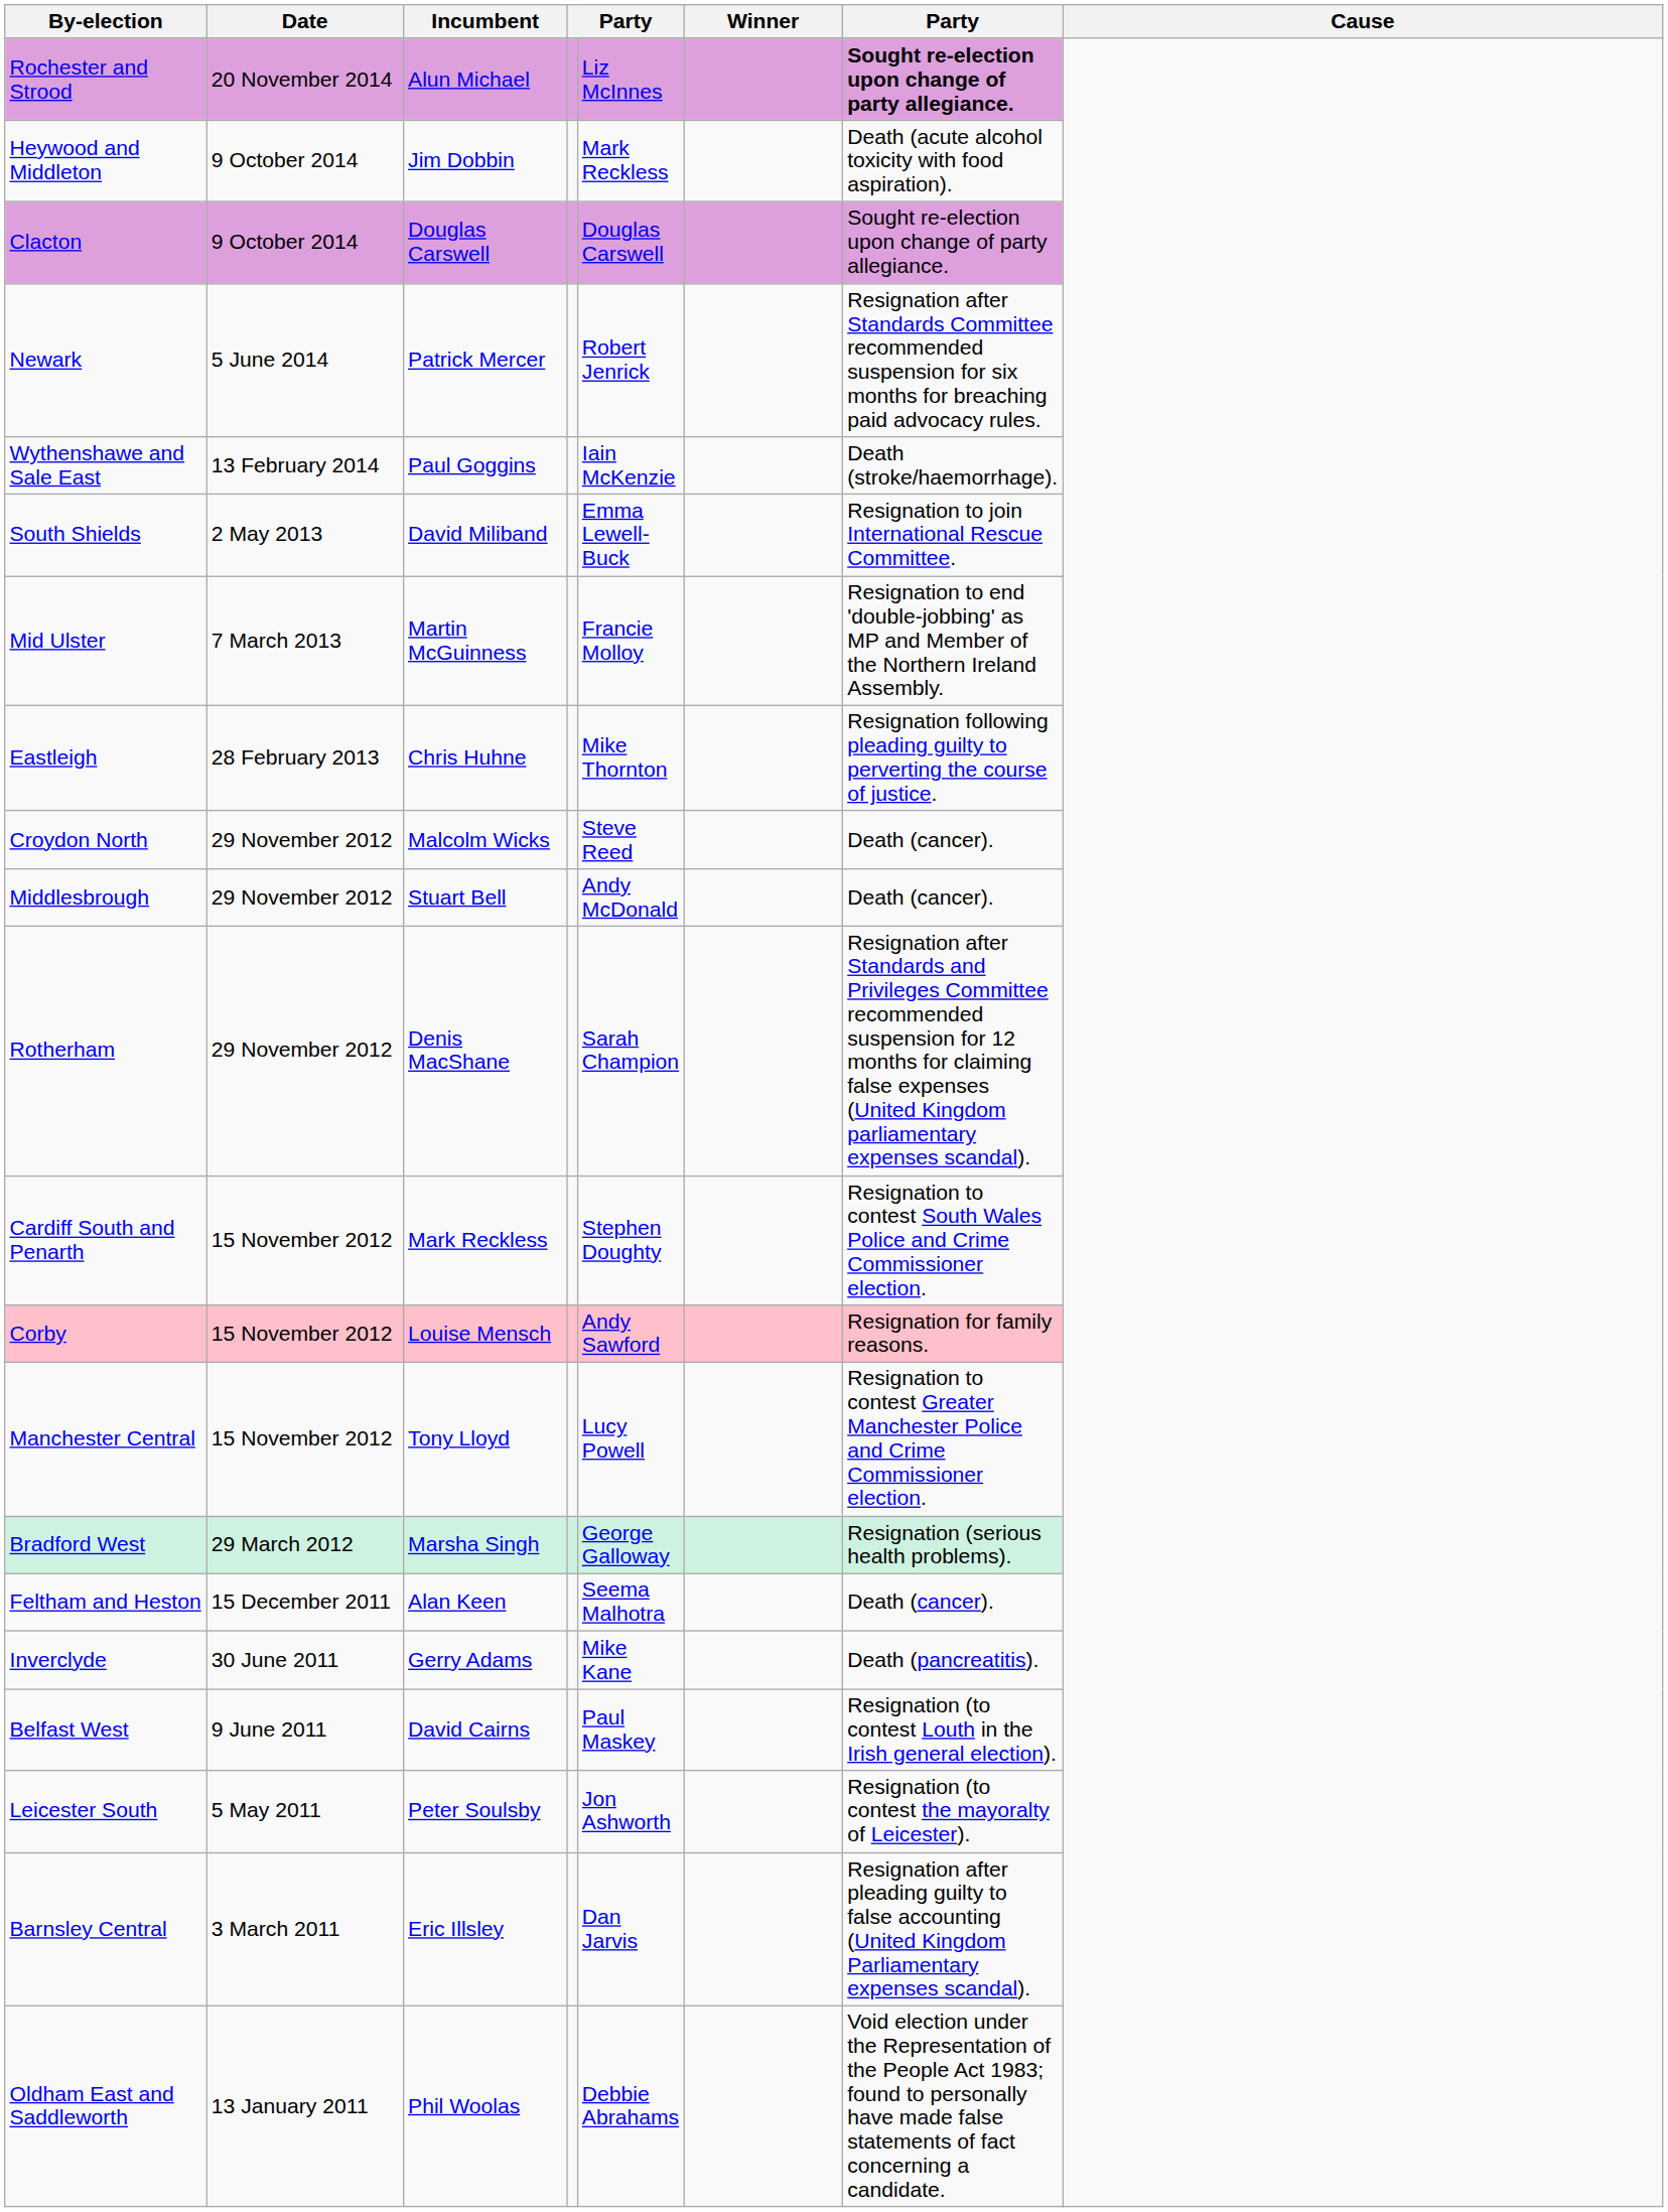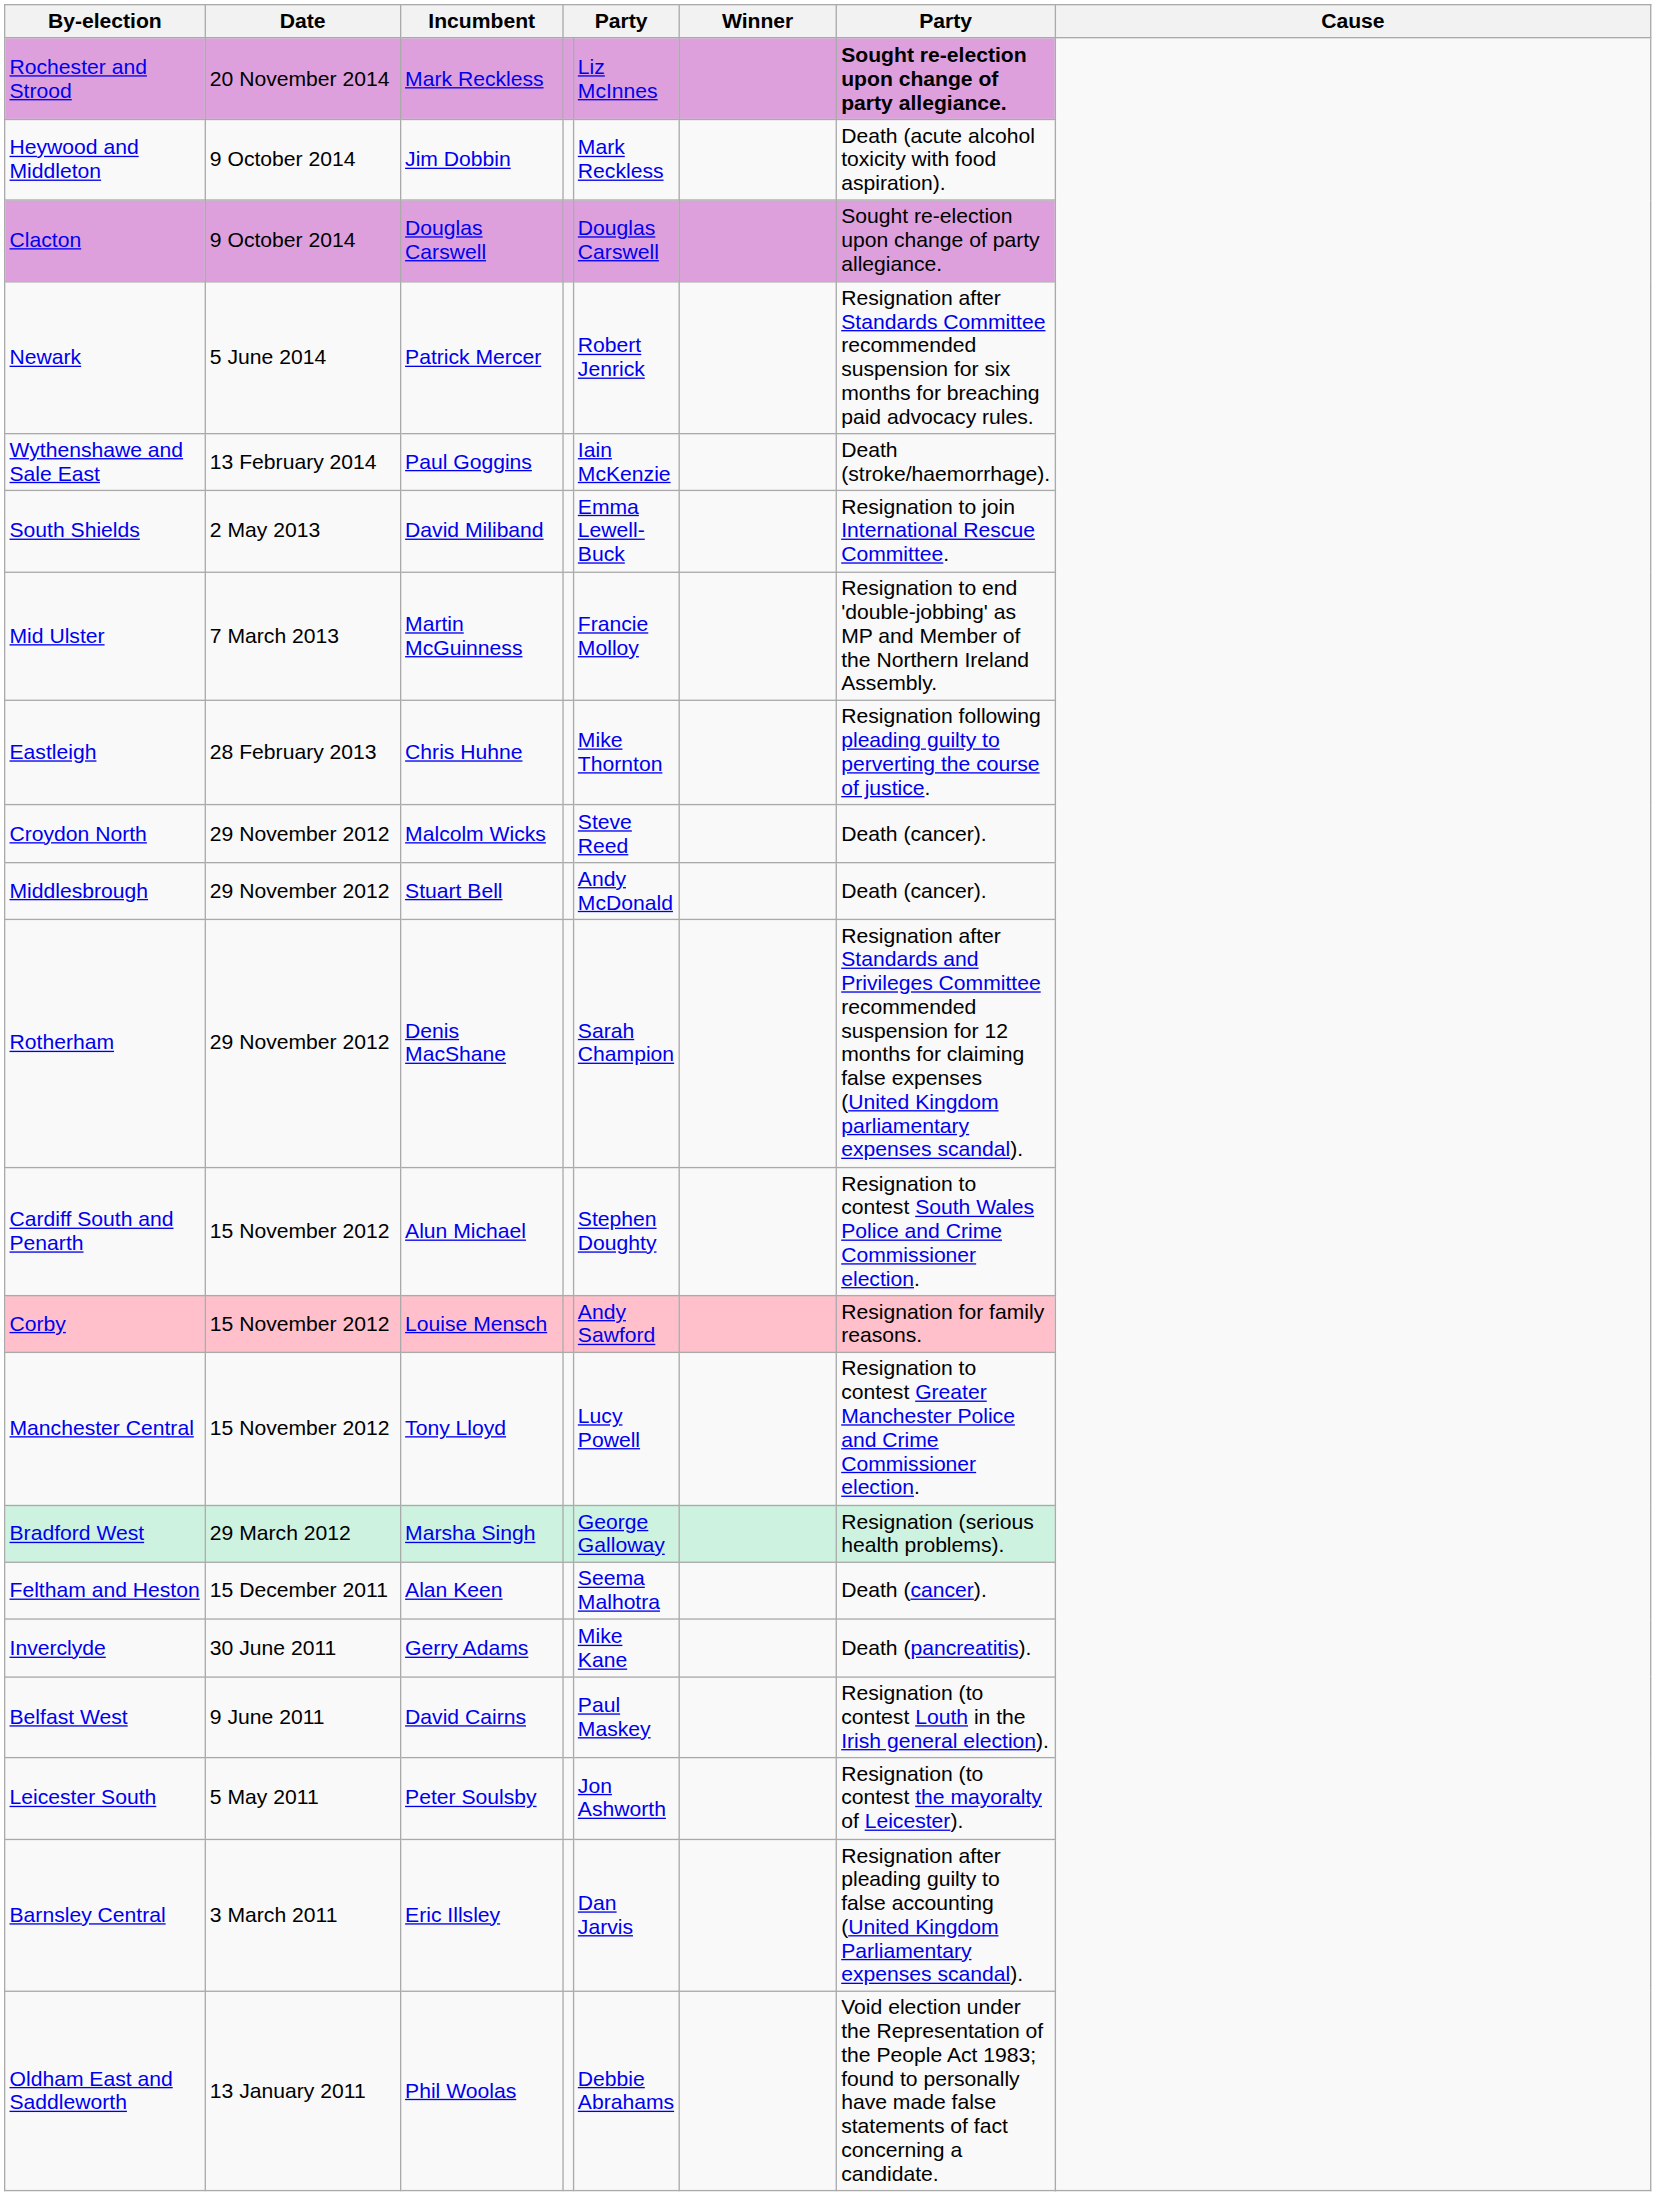 <table class="wikitable sortable">
 <tr>
 <th ! scope="col" style="width: 150px;">By-election</th>
 <th ! scope="col" style="width: 150px;">Date</th>
 <th ! scope="col" style="width: 120px;">Incumbent</th>
 <th ! scope="col" style="width: 50px;" colspan=2>Party</th>
 <th ! scope="col" style="width: 120px;">Winner</th>
 <th ! scope="col" style="width: 50px;" colspan=2>Party</th>
 <th ! scope="col" style="width: 500px;">Cause</th>
 </tr>
 <tr bgcolor="plum">
 <td><a href='#'>Rochester and Strood</a></td>
 <td>20 November 2014</td>
-<td><a href='#'>Alun Michael</a></td>
+<td><a href='#'>Mark Reckless</a></td>
 <td></td>
 <td><a href='#'>Liz McInnes</a></td>
 <td></td>
 <td><strong>Sought re-election upon change of party allegiance.</strong></td>
 </tr>
 <tr>
 <td><a href='#'>Heywood and Middleton</a></td>
 <td>9 October 2014</td>
 <td><a href='#'>Jim Dobbin</a></td>
 <td></td>
 <td><a href='#'>Mark Reckless</a></td>
 <td></td>
 <td>Death (acute alcohol toxicity with food aspiration).</td>
 </tr>
 <tr bgcolor="plum">
 <td><a href='#'>Clacton</a></td>
 <td>9 October 2014</td>
 <td><a href='#'>Douglas Carswell</a></td>
 <td></td>
 <td><a href='#'>Douglas Carswell</a></td>
 <td></td>
 <td>Sought re-election upon change of party allegiance.</td>
 </tr>
 <tr>
 <td><a href='#'>Newark</a></td>
 <td>5 June 2014</td>
 <td><a href='#'>Patrick Mercer</a></td>
 <td></td>
 <td><a href='#'>Robert Jenrick</a></td>
 <td></td>
 <td>Resignation after <a href='#'>Standards Committee</a> recommended suspension for six months for breaching paid advocacy rules.</td>
 </tr>
 <tr>
 <td><a href='#'>Wythenshawe and Sale East</a></td>
 <td>13 February 2014</td>
 <td><a href='#'>Paul Goggins</a></td>
 <td></td>
 <td><a href='#'>Iain McKenzie</a></td>
 <td></td>
 <td>Death (stroke/haemorrhage).</td>
 </tr>
 <tr>
 <td><a href='#'>South Shields</a></td>
 <td>2 May 2013</td>
 <td><a href='#'>David Miliband</a></td>
 <td></td>
 <td><a href='#'>Emma Lewell-Buck</a></td>
 <td></td>
 <td>Resignation to join <a href='#'>International Rescue Committee</a>.</td>
 </tr>
 <tr>
 <td><a href='#'>Mid Ulster</a></td>
 <td>7 March 2013</td>
 <td><a href='#'>Martin McGuinness</a></td>
 <td></td>
 <td><a href='#'>Francie Molloy</a></td>
 <td></td>
 <td>Resignation to end 'double-jobbing' as MP and Member of the Northern Ireland Assembly.</td>
 </tr>
 <tr>
 <td><a href='#'>Eastleigh</a></td>
 <td>28 February 2013</td>
 <td><a href='#'>Chris Huhne</a></td>
 <td></td>
 <td><a href='#'>Mike Thornton</a></td>
 <td></td>
 <td>Resignation following <a href='#'>pleading guilty to perverting the course of justice</a>.</td>
 </tr>
 <tr>
 <td><a href='#'>Croydon North</a></td>
 <td>29 November 2012</td>
 <td><a href='#'>Malcolm Wicks</a></td>
 <td></td>
 <td><a href='#'>Steve Reed</a></td>
 <td></td>
 <td>Death (cancer).</td>
 </tr>
 <tr>
 <td><a href='#'>Middlesbrough</a></td>
 <td>29 November 2012</td>
 <td><a href='#'>Stuart Bell</a></td>
 <td></td>
 <td><a href='#'>Andy McDonald</a></td>
 <td></td>
 <td>Death (cancer).</td>
 </tr>
 <tr>
 <td><a href='#'>Rotherham</a></td>
 <td>29 November 2012</td>
 <td><a href='#'>Denis MacShane</a></td>
 <td></td>
 <td><a href='#'>Sarah Champion</a></td>
 <td></td>
 <td>Resignation after <a href='#'>Standards and Privileges Committee</a> recommended suspension for 12 months for claiming false expenses (<a href='#'>United Kingdom parliamentary expenses scandal</a>).</td>
 </tr>
 <tr>
 <td><a href='#'>Cardiff South and Penarth</a></td>
 <td>15 November 2012</td>
-<td><a href='#'>Mark Reckless</a></td>
+<td><a href='#'>Alun Michael</a></td>
 <td></td>
 <td><a href='#'>Stephen Doughty</a></td>
 <td></td>
 <td>Resignation to contest <a href='#'>South Wales Police and Crime Commissioner election</a>.</td>
 </tr>
 <tr bgcolor=pink>
 <td><a href='#'>Corby</a></td>
 <td>15 November 2012</td>
 <td><a href='#'>Louise Mensch</a></td>
 <td></td>
 <td><a href='#'>Andy Sawford</a></td>
 <td></td>
 <td>Resignation for family reasons.</td>
 </tr>
 <tr>
 <td><a href='#'>Manchester Central</a></td>
 <td>15 November 2012</td>
 <td><a href='#'>Tony Lloyd</a></td>
 <td></td>
 <td><a href='#'>Lucy Powell</a></td>
 <td></td>
 <td>Resignation to contest <a href='#'>Greater Manchester Police and Crime Commissioner election</a>.</td>
 </tr>
 <tr bgcolor="#CEF2E0">
 <td><a href='#'>Bradford West</a></td>
 <td>29 March 2012</td>
 <td><a href='#'>Marsha Singh</a></td>
 <td></td>
 <td><a href='#'>George Galloway</a></td>
 <td></td>
 <td>Resignation (serious health problems).</td>
 </tr>
 <tr>
 <td><a href='#'>Feltham and Heston</a></td>
 <td>15 December 2011</td>
 <td><a href='#'>Alan Keen</a></td>
 <td></td>
 <td><a href='#'>Seema Malhotra</a></td>
 <td></td>
 <td>Death (<a href='#'>cancer</a>).</td>
 </tr>
 <tr>
 <td><a href='#'>Inverclyde</a></td>
 <td>30 June 2011</td>
 <td><a href='#'>Gerry Adams</a></td>
 <td></td>
 <td><a href='#'>Mike Kane</a></td>
 <td></td>
 <td>Death (<a href='#'>pancreatitis</a>).</td>
 </tr>
 <tr>
 <td><a href='#'>Belfast West</a></td>
 <td>9 June 2011</td>
 <td><a href='#'>David Cairns</a></td>
 <td></td>
 <td><a href='#'>Paul Maskey</a></td>
 <td></td>
 <td>Resignation (to contest <a href='#'>Louth</a> in the <a href='#'>Irish general election</a>).</td>
 </tr>
 <tr>
 <td><a href='#'>Leicester South</a></td>
 <td>5 May 2011</td>
 <td><a href='#'>Peter Soulsby</a></td>
 <td></td>
 <td><a href='#'>Jon Ashworth</a></td>
 <td></td>
 <td>Resignation (to contest <a href='#'>the mayoralty</a> of <a href='#'>Leicester</a>).</td>
 </tr>
 <tr>
 <td><a href='#'>Barnsley Central</a></td>
 <td>3 March 2011</td>
 <td><a href='#'>Eric Illsley</a></td>
 <td></td>
 <td><a href='#'>Dan Jarvis</a></td>
 <td></td>
 <td>Resignation after pleading guilty to false accounting (<a href='#'>United Kingdom Parliamentary expenses scandal</a>).</td>
 </tr>
 <tr>
 <td><a href='#'>Oldham East and Saddleworth</a></td>
 <td>13 January 2011</td>
 <td><a href='#'>Phil Woolas</a></td>
 <td></td>
 <td><a href='#'>Debbie Abrahams</a></td>
 <td></td>
 <td>Void election under the Representation of the People Act 1983; found to personally have made false statements of fact concerning a candidate.</td>
 </tr>
 </table>
